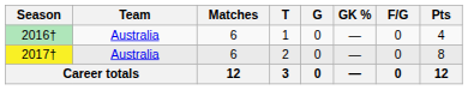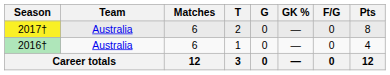 <table class="wikitable sortable"  style="font-size:90%; text-align:center; width:85%;">
 <tr>
 <th width=2%>Season</th>
 <th width=8%>Team</th>
 <th width=2%>Matches</th>
 <th width=2%>T</th>
 <th width=2%>G</th>
 <th width=2%>GK %</th>
 <th width=2%>F/G</th>
 <th width=2%>Pts</th>
 </tr>
+<tr style="background:#eaeaea;">
+<th scope="row" style="text-align:center; background:#f9f025; font-weight:normal">2017†</th>
+<td style="text-align:center;"> <a href='#'>Australia</a></td>
+<td>6</td>
+<td>2</td>
+<td>0</td>
+<td>—</td>
+<td>0</td>
+<td>8</td>
+</tr>
 <tr>
 <th scope="row" style="text-align:center; background:#afe6ba; font-weight:normal">2016†</th>
 <td style="text-align:center;"> <a href='#'>Australia</a></td>
 <td>6</td>
 <td>1</td>
 <td>0</td>
 <td>—</td>
 <td>0</td>
 <td>4</td>
-</tr>
-<tr style="background:#eaeaea;">
-<th scope="row" style="text-align:center; background:#f9f025; font-weight:normal">2017†</th>
-<td style="text-align:center;"> <a href='#'>Australia</a></td>
-<td>6</td>
-<td>2</td>
-<td>0</td>
-<td>—</td>
-<td>0</td>
-<td>8</td>
 </tr>
 <tr class="sortbottom">
 <th colspan=2>Career totals</th>
 <th>12</th>
 <th>3</th>
 <th>0</th>
 <th>—</th>
 <th>0</th>
 <th>12</th>
 </tr>
 </table>
